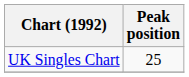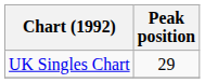 <table class="wikitable">
 <tr>
 <th>Chart (1992)</th>
 <th>Peak<br>position</th>
 </tr>
 <tr>
 <td><a href='#'>UK Singles Chart</a></td>
-<td align="center">25</td>
+<td align="center">29</td>
 </tr>
 <tr>
 </tr>
 </table>
